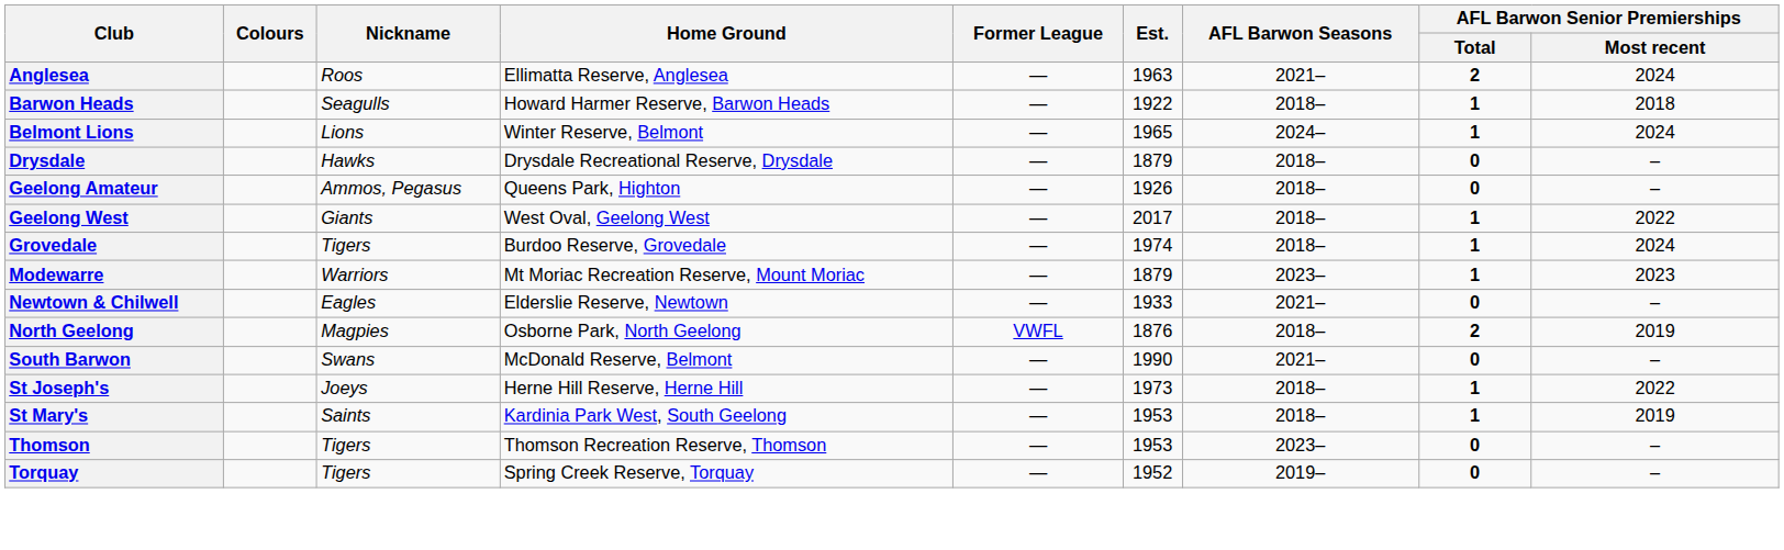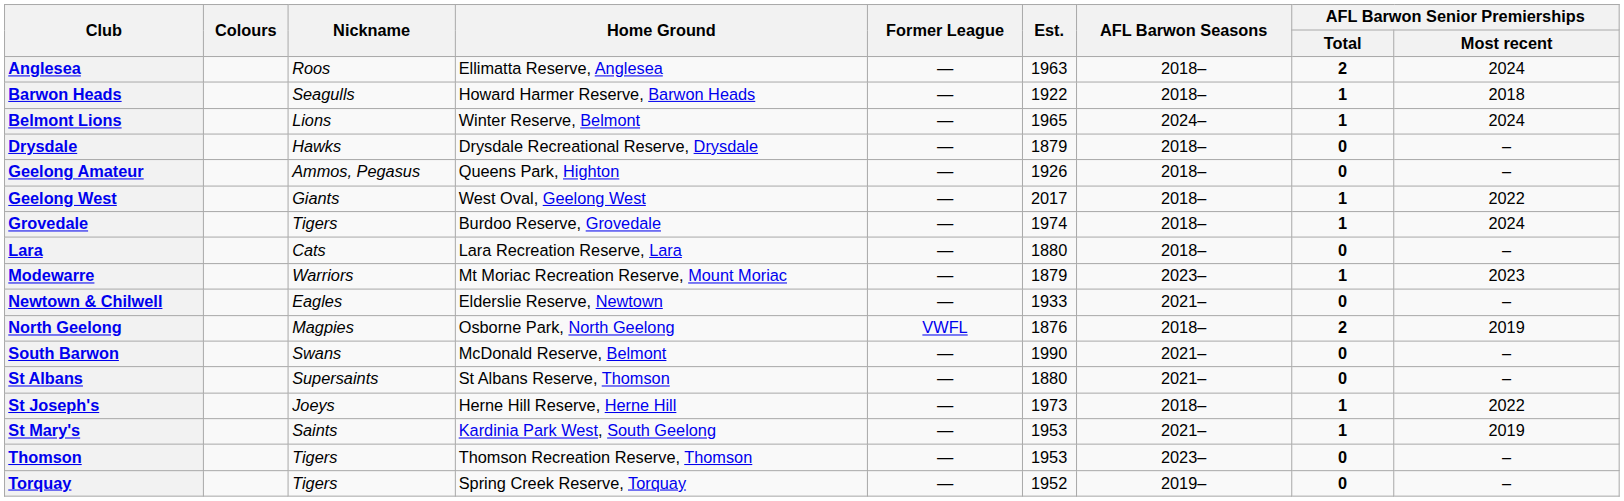 <table class="wikitable sortable mw-collapsible mw-collapsed" style="width:100%; text-align:left;">
 <tr>
 <th rowspan="2">Club</th>
 <th rowspan="2" class="unsortable">Colours</th>
 <th rowspan="2">Nickname</th>
 <th rowspan="2">Home Ground</th>
 <th rowspan="2">Former League</th>
 <th rowspan="2">Est.</th>
 <th rowspan="2">AFL Barwon Seasons</th>
 <th colspan="2">AFL Barwon Senior Premierships</th>
 </tr>
 <tr>
 <th>Total</th>
 <th>Most recent</th>
 </tr>
 <tr>
 <th style="text-align:left"><a href='#'>Anglesea</a></th>
 <td style="text-align:center;"></td>
 <td><em>Roos</em></td>
 <td>Ellimatta Reserve, <a href='#'>Anglesea</a></td>
 <td style="text-align:center;">—</td>
 <td style="text-align:center;">1963</td>
-<td style="text-align:center;">2021–</td>
+<td style="text-align:center;">2018–</td>
 <td style="text-align:center;"><strong>2</strong></td>
 <td style="text-align:center;">2024</td>
 </tr>
 <tr>
 <th style="text-align:left"><a href='#'>Barwon Heads</a></th>
 <td style="text-align:center;"></td>
 <td><em>Seagulls</em></td>
 <td>Howard Harmer Reserve, <a href='#'>Barwon Heads</a></td>
 <td style="text-align:center;">—</td>
 <td style="text-align:center;">1922</td>
 <td style="text-align:center;">2018–</td>
 <td style="text-align:center;"><strong>1</strong></td>
 <td style="text-align:center;">2018</td>
 </tr>
 <tr>
 <th style="text-align:left"><a href='#'>Belmont Lions</a></th>
 <td style="text-align:center;"></td>
 <td><em>Lions</em></td>
 <td>Winter Reserve, <a href='#'>Belmont</a></td>
 <td style="text-align:center;">—</td>
 <td style="text-align:center;">1965</td>
 <td style="text-align:center;">2024–</td>
 <td style="text-align:center;"><strong>1</strong></td>
 <td style="text-align:center;">2024</td>
 </tr>
 <tr>
 <th style="text-align:left"><a href='#'>Drysdale</a></th>
 <td style="text-align:center;"></td>
 <td><em>Hawks</em></td>
 <td>Drysdale Recreational Reserve, <a href='#'>Drysdale</a></td>
 <td style="text-align:center;">—</td>
 <td style="text-align:center;">1879</td>
 <td style="text-align:center;">2018–</td>
 <td style="text-align:center;"><strong>0</strong></td>
 <td style="text-align:center;">–</td>
 </tr>
 <tr>
 <th style="text-align:left"><a href='#'>Geelong Amateur</a></th>
 <td style="text-align:center;"></td>
 <td><em>Ammos, Pegasus</em></td>
 <td>Queens Park, <a href='#'>Highton</a></td>
 <td style="text-align:center;">—</td>
 <td style="text-align:center;">1926</td>
 <td style="text-align:center;">2018–</td>
 <td style="text-align:center;"><strong>0</strong></td>
 <td style="text-align:center;">–</td>
 </tr>
 <tr>
 <th style="text-align:left"><a href='#'>Geelong West</a></th>
 <td style="text-align:center;"></td>
 <td><em>Giants</em></td>
 <td>West Oval, <a href='#'>Geelong West</a></td>
 <td style="text-align:center;">—</td>
 <td style="text-align:center;">2017</td>
 <td style="text-align:center;">2018–</td>
 <td style="text-align:center;"><strong>1</strong></td>
 <td style="text-align:center;">2022</td>
 </tr>
 <tr>
 <th style="text-align:left"><a href='#'>Grovedale</a></th>
 <td style="text-align:center;"></td>
 <td><em>Tigers</em></td>
 <td>Burdoo Reserve, <a href='#'>Grovedale</a></td>
 <td style="text-align:center;">—</td>
 <td style="text-align:center;">1974</td>
 <td style="text-align:center;">2018–</td>
 <td style="text-align:center;"><strong>1</strong></td>
 <td style="text-align:center;">2024</td>
 </tr>
 <tr>
+<th style="text-align:left"><a href='#'>Lara</a></th>
+<td style="text-align:center;"></td>
+<td><em>Cats</em></td>
+<td>Lara Recreation Reserve, <a href='#'>Lara</a></td>
+<td style="text-align:center;">—</td>
+<td style="text-align:center;">1880</td>
+<td style="text-align:center;">2018–</td>
+<td style="text-align:center;"><strong>0</strong></td>
+<td style="text-align:center;">–</td>
+</tr>
+<tr>
 <th style="text-align:left"><a href='#'>Modewarre</a></th>
 <td style="text-align:center;"></td>
 <td><em>Warriors</em></td>
 <td>Mt Moriac Recreation Reserve, <a href='#'>Mount Moriac</a></td>
 <td style="text-align:center;">—</td>
 <td style="text-align:center;">1879</td>
 <td style="text-align:center;">2023–</td>
 <td style="text-align:center;"><strong>1</strong></td>
 <td style="text-align:center;">2023</td>
 </tr>
 <tr>
 <th style="text-align:left"><a href='#'>Newtown & Chilwell</a></th>
 <td style="text-align:center;"></td>
 <td><em>Eagles</em></td>
 <td>Elderslie Reserve, <a href='#'>Newtown</a></td>
 <td style="text-align:center;">—</td>
 <td style="text-align:center;">1933</td>
 <td style="text-align:center;">2021–</td>
 <td style="text-align:center;"><strong>0</strong></td>
 <td style="text-align:center;">–</td>
 </tr>
 <tr>
 <th style="text-align:left"><a href='#'>North Geelong</a></th>
 <td style="text-align:center;"></td>
 <td><em>Magpies</em></td>
 <td>Osborne Park, <a href='#'>North Geelong</a></td>
 <td style="text-align:center;"><a href='#'>VWFL</a></td>
 <td style="text-align:center;">1876</td>
 <td style="text-align:center;">2018–</td>
 <td style="text-align:center;"><strong>2</strong></td>
 <td style="text-align:center;">2019</td>
 </tr>
 <tr>
 <th style="text-align:left"><a href='#'>South Barwon</a></th>
 <td style="text-align:center;"></td>
 <td><em>Swans</em></td>
 <td>McDonald Reserve, <a href='#'>Belmont</a></td>
 <td style="text-align:center;">—</td>
 <td style="text-align:center;">1990</td>
 <td style="text-align:center;">2021–</td>
 <td style="text-align:center;"><strong>0</strong></td>
 <td style="text-align:center;">–</td>
 </tr>
 <tr>
+<th style="text-align:left"><a href='#'>St Albans</a></th>
+<td style="text-align:center;"></td>
+<td><em>Supersaints</em></td>
+<td>St Albans Reserve, <a href='#'>Thomson</a></td>
+<td style="text-align:center;">—</td>
+<td style="text-align:center;">1880</td>
+<td style="text-align:center;">2021–</td>
+<td style="text-align:center;"><strong>0</strong></td>
+<td style="text-align:center;">–</td>
+</tr>
+<tr>
 <th style="text-align:left"><a href='#'>St Joseph's</a></th>
 <td style="text-align:center;"></td>
 <td><em>Joeys</em></td>
 <td>Herne Hill Reserve, <a href='#'>Herne Hill</a></td>
 <td style="text-align:center;">—</td>
 <td style="text-align:center;">1973</td>
 <td style="text-align:center;">2018–</td>
 <td style="text-align:center;"><strong>1</strong></td>
 <td style="text-align:center;">2022</td>
 </tr>
 <tr>
 <th style="text-align:left"><a href='#'>St Mary's</a></th>
 <td style="text-align:center;"></td>
 <td><em>Saints</em></td>
 <td><a href='#'>Kardinia Park West</a>, <a href='#'>South Geelong</a></td>
 <td style="text-align:center;">—</td>
 <td style="text-align:center;">1953</td>
-<td style="text-align:center;">2018–</td>
+<td style="text-align:center;">2021–</td>
 <td style="text-align:center;"><strong>1</strong></td>
 <td style="text-align:center;">2019</td>
 </tr>
 <tr>
 <th style="text-align:left"><a href='#'>Thomson</a></th>
 <td style="text-align:center;"></td>
 <td><em>Tigers</em></td>
 <td>Thomson Recreation Reserve, <a href='#'>Thomson</a></td>
 <td style="text-align:center;">—</td>
 <td style="text-align:center;">1953</td>
 <td style="text-align:center;">2023–</td>
 <td style="text-align:center;"><strong>0</strong></td>
 <td style="text-align:center;">–</td>
 </tr>
 <tr>
 <th style="text-align:left"><a href='#'>Torquay</a></th>
 <td></td>
 <td><em>Tigers</em></td>
 <td>Spring Creek Reserve, <a href='#'>Torquay</a></td>
 <td style="text-align:center;">—</td>
 <td style="text-align:center;">1952</td>
 <td style="text-align:center;">2019–</td>
 <td style="text-align:center;"><strong>0</strong></td>
 <td style="text-align:center;">–</td>
 </tr>
 </table>
